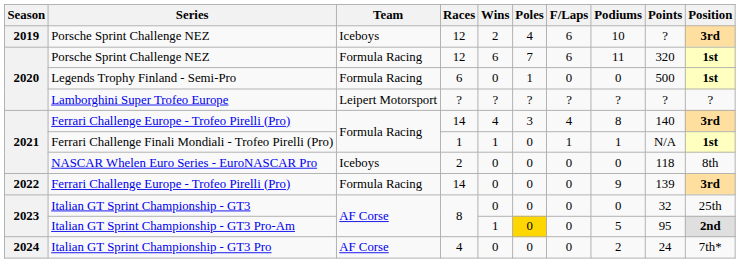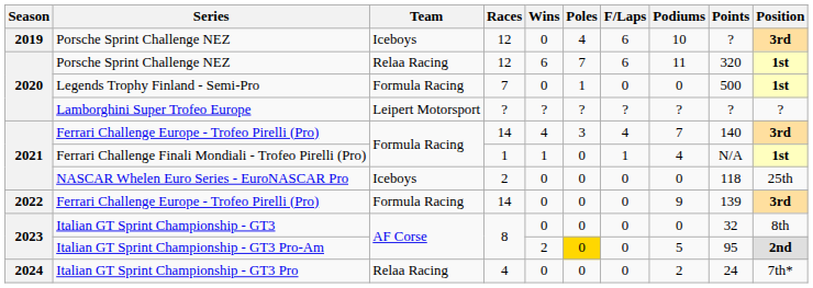 <table class="wikitable" style="font-size: 90%; text-align:center">
 <tr>
 <th>Season</th>
 <th>Series</th>
 <th>Team</th>
 <th>Races</th>
 <th>Wins</th>
 <th>Poles</th>
 <th>F/Laps</th>
 <th>Podiums</th>
 <th>Points</th>
 <th>Position</th>
 </tr>
 <tr>
 <th>2019</th>
 <td align=left>Porsche Sprint Challenge NEZ</td>
 <td align=left>Iceboys</td>
 <td>12</td>
-<td>2</td>
+<td>0</td>
 <td>4</td>
 <td>6</td>
 <td>10</td>
 <td>?</td>
 <td style="background:#ffdf9f;"><strong>3rd</strong></td>
 </tr>
 <tr>
 <th rowspan="3">2020</th>
 <td align=left>Porsche Sprint Challenge NEZ</td>
-<td align=left>Formula Racing</td>
+<td align=left>Relaa Racing</td>
 <td>12</td>
 <td>6</td>
 <td>7</td>
 <td>6</td>
 <td>11</td>
 <td>320</td>
 <td style="background:#ffffbf;"><strong>1st</strong></td>
 </tr>
 <tr>
 <td align=left>Legends Trophy Finland - Semi-Pro</td>
 <td align=left>Formula Racing</td>
-<td>6</td>
+<td>7</td>
 <td>0</td>
 <td>1</td>
 <td>0</td>
 <td>0</td>
 <td>500</td>
 <td style="background:#ffffbf;"><strong>1st</strong></td>
 </tr>
 <tr>
 <td align=left><a href='#'>Lamborghini Super Trofeo Europe</a></td>
 <td align=left>Leipert Motorsport</td>
 <td>?</td>
 <td>?</td>
 <td>?</td>
 <td>?</td>
 <td>?</td>
 <td>?</td>
 <td>?</td>
 </tr>
 <tr>
 <th rowspan="3">2021</th>
 <td align=left><a href='#'>Ferrari Challenge Europe - Trofeo Pirelli (Pro)</a></td>
 <td rowspan="2" align=left>Formula Racing</td>
 <td>14</td>
 <td>4</td>
 <td>3</td>
 <td>4</td>
-<td>8</td>
+<td>7</td>
 <td>140</td>
 <td style="background:#ffdf9f;"><strong>3rd</strong></td>
 </tr>
 <tr>
 <td align=left>Ferrari Challenge Finali Mondiali - Trofeo Pirelli (Pro)</td>
 <td>1</td>
 <td>1</td>
 <td>0</td>
 <td>1</td>
-<td>1</td>
+<td>4</td>
 <td>N/A</td>
 <td style="background:#ffffbf;"><strong>1st</strong></td>
 </tr>
 <tr>
 <td align=left><a href='#'>NASCAR Whelen Euro Series - EuroNASCAR Pro</a></td>
 <td align=left>Iceboys</td>
 <td>2</td>
 <td>0</td>
 <td>0</td>
 <td>0</td>
 <td>0</td>
 <td>118</td>
-<td>8th</td>
+<td>25th</td>
 </tr>
 <tr>
 <th>2022</th>
 <td align=left><a href='#'>Ferrari Challenge Europe - Trofeo Pirelli (Pro)</a></td>
 <td align=left>Formula Racing</td>
 <td>14</td>
 <td>0</td>
 <td>0</td>
 <td>0</td>
 <td>9</td>
 <td>139</td>
 <td style="background:#ffdf9f;"><strong>3rd</strong></td>
 </tr>
 <tr>
 <th rowspan="2">2023</th>
 <td align=left><a href='#'>Italian GT Sprint Championship - GT3</a></td>
 <td rowspan="2" align="left"><a href='#'>AF Corse</a></td>
 <td rowspan="2">8</td>
 <td>0</td>
 <td>0</td>
 <td>0</td>
 <td>0</td>
 <td>32</td>
-<td>25th</td>
+<td>8th</td>
 </tr>
 <tr>
 <td align=left><a href='#'>Italian GT Sprint Championship - GT3 Pro-Am</a></td>
-<td>1</td>
+<td>2</td>
 <td style="background: gold;">0</td>
 <td>0</td>
 <td>5</td>
 <td>95</td>
 <td style="background:#dfdfdf;"><strong>2nd</strong></td>
 </tr>
 <tr>
 <th>2024</th>
 <td align="left"><a href='#'>Italian GT Sprint Championship - GT3 Pro</a></td>
-<td align="left"><a href='#'>AF Corse</a></td>
+<td align=left>Relaa Racing</td>
 <td>4</td>
 <td>0</td>
 <td>0</td>
 <td>0</td>
 <td>2</td>
 <td>24</td>
 <td>7th*</td>
 </tr>
 </table>
